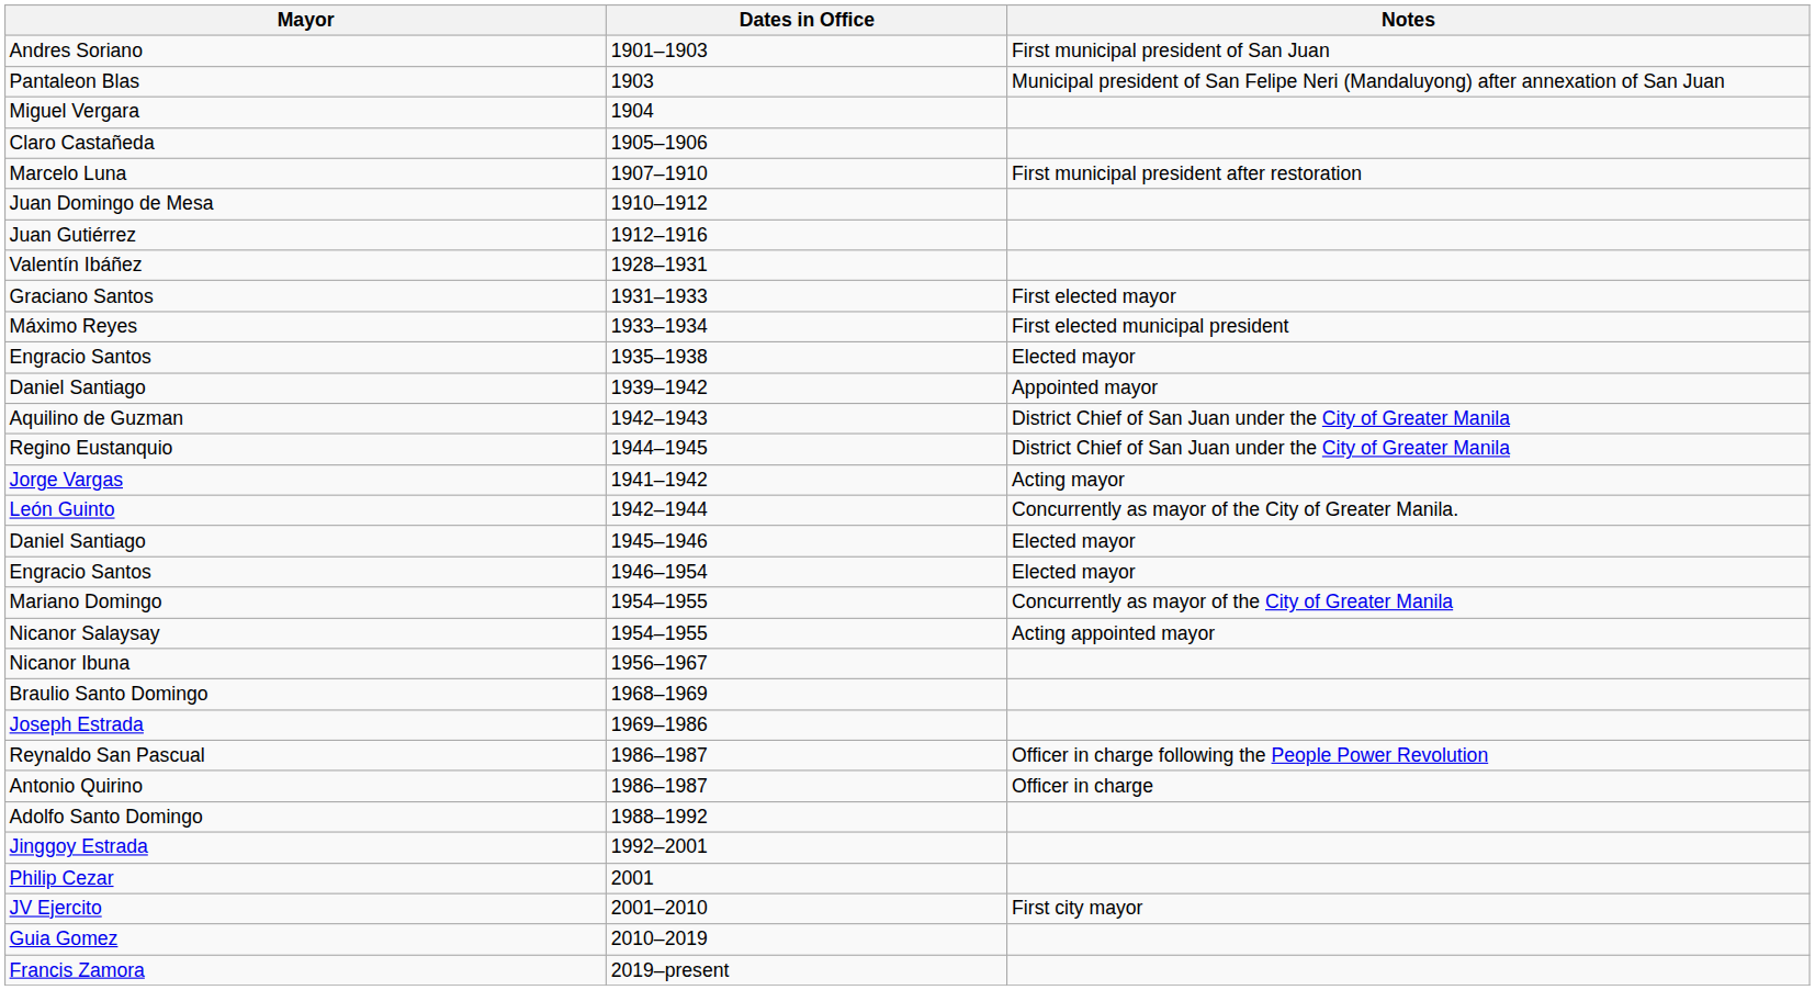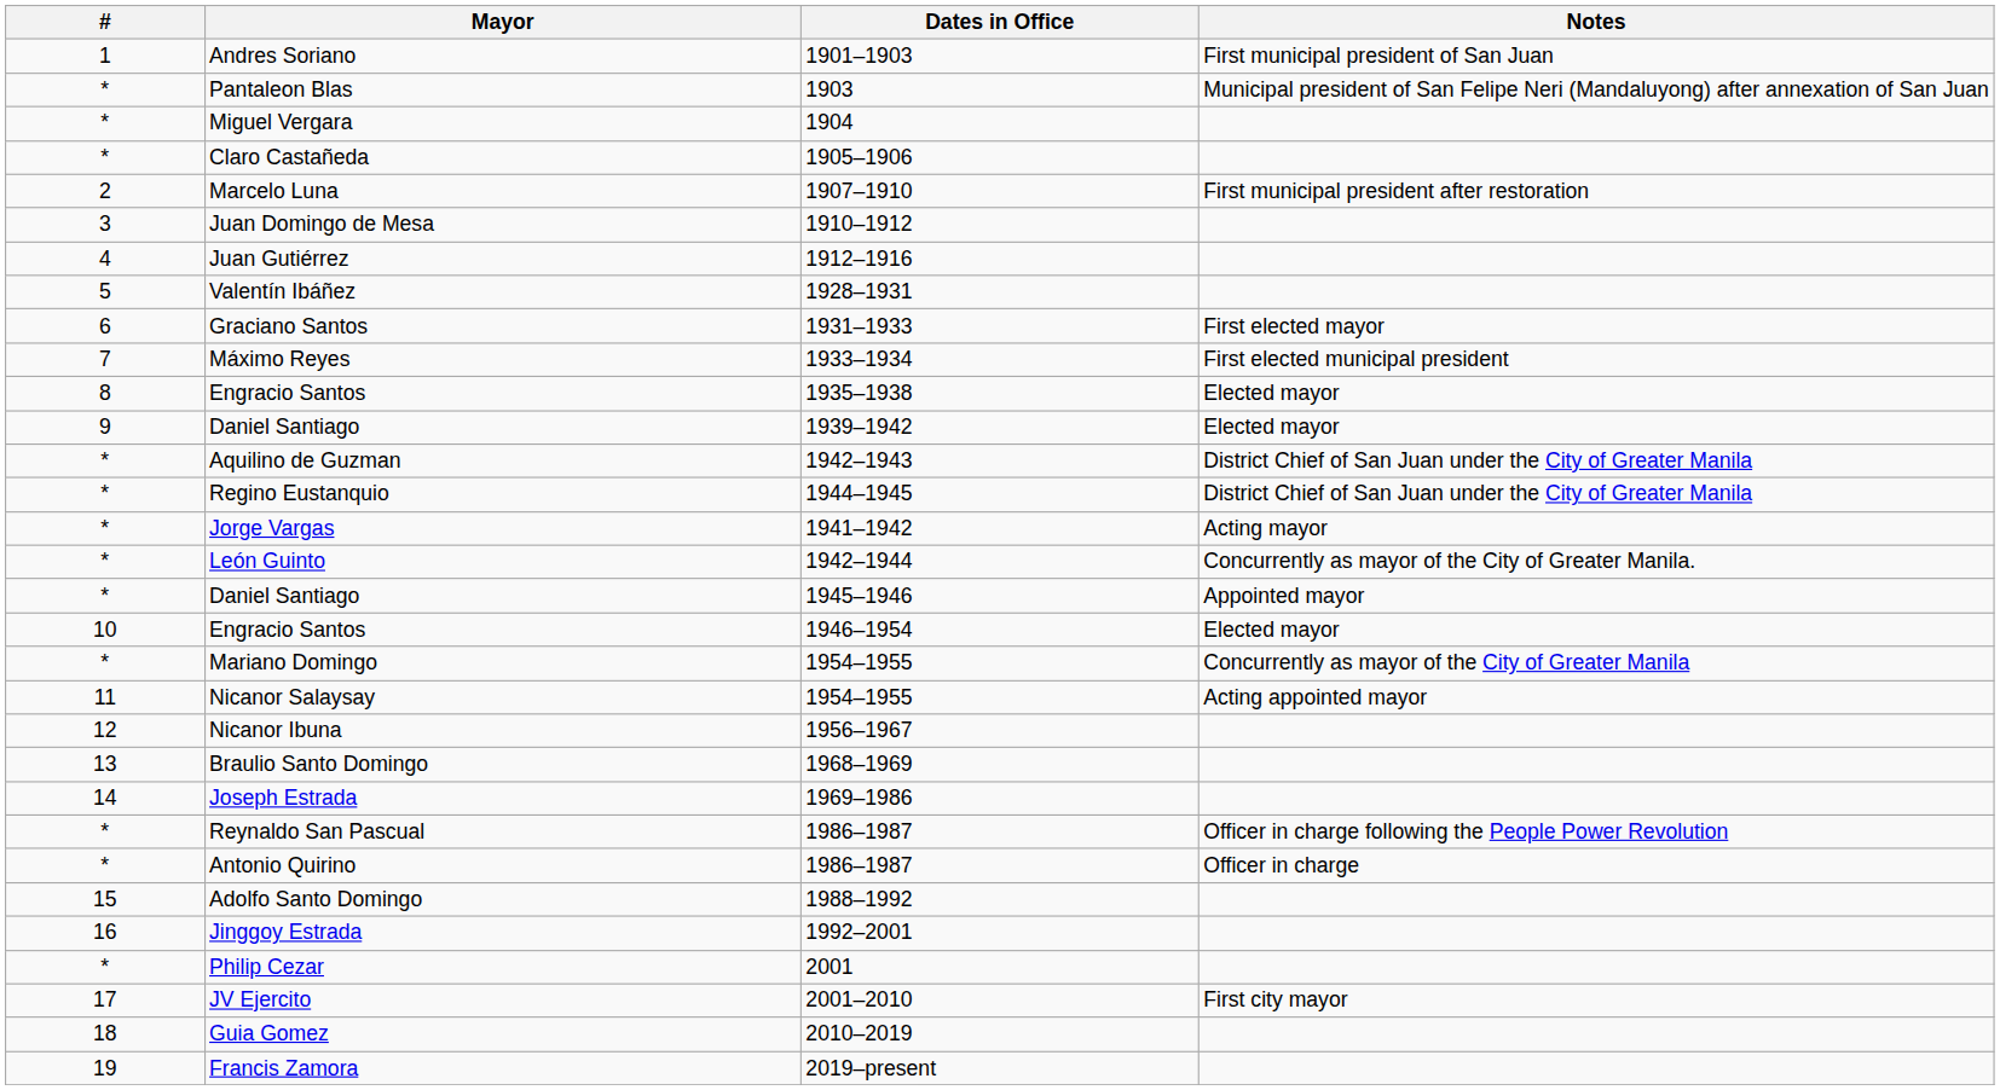 <table class="wikitable">
 <tr align=center valign=top>
+<th>#</th>
 <th width = "30%">Mayor</th>
 <th width = "20%">Dates in Office</th>
 <th width = "40%">Notes</th>
 </tr>
 <tr>
+<td align=center>1</td>
 <td>Andres Soriano</td>
 <td>1901–1903</td>
 <td>First municipal president of San Juan</td>
 </tr>
 <tr>
+<td align=center>*</td>
 <td>Pantaleon Blas</td>
 <td>1903</td>
 <td>Municipal president of San Felipe Neri (Mandaluyong) after annexation of San Juan</td>
 </tr>
 <tr>
+<td align=center>*</td>
 <td>Miguel Vergara</td>
 <td>1904</td>
 <td></td>
 </tr>
 <tr>
+<td align=center>*</td>
 <td>Claro Castañeda</td>
 <td>1905–1906</td>
 <td></td>
 </tr>
 <tr>
+<td align=center>2</td>
 <td>Marcelo Luna</td>
 <td>1907–1910</td>
 <td>First municipal president after restoration</td>
 </tr>
 <tr>
+<td align=center>3</td>
 <td>Juan Domingo de Mesa</td>
 <td>1910–1912</td>
 <td></td>
 </tr>
 <tr>
+<td align=center>4</td>
 <td>Juan Gutiérrez</td>
 <td>1912–1916</td>
 <td></td>
 </tr>
 <tr>
+<td align=center>5</td>
 <td>Valentín Ibáñez</td>
 <td>1928–1931</td>
 <td></td>
 </tr>
 <tr>
+<td align=center>6</td>
 <td>Graciano Santos</td>
 <td>1931–1933</td>
 <td>First elected mayor</td>
 </tr>
 <tr>
+<td align=center>7</td>
 <td>Máximo Reyes</td>
 <td>1933–1934</td>
 <td>First elected municipal president</td>
 </tr>
 <tr>
+<td align=center>8</td>
 <td>Engracio Santos</td>
 <td>1935–1938</td>
 <td>Elected mayor</td>
 </tr>
 <tr>
+<td align=center>9</td>
 <td>Daniel Santiago</td>
 <td>1939–1942</td>
-<td>Appointed mayor</td>
+<td>Elected mayor</td>
 </tr>
 <tr>
+<td align=center>*</td>
 <td>Aquilino de Guzman</td>
 <td>1942–1943</td>
 <td>District Chief of San Juan under the <a href='#'>City of Greater Manila</a></td>
 </tr>
 <tr>
+<td align=center>*</td>
 <td>Regino Eustanquio</td>
 <td>1944–1945</td>
 <td>District Chief of San Juan under the <a href='#'>City of Greater Manila</a></td>
 </tr>
 <tr>
+<td align=center>*</td>
 <td><a href='#'>Jorge Vargas</a></td>
 <td>1941–1942</td>
 <td>Acting mayor</td>
 </tr>
 <tr>
+<td align=center>*</td>
 <td><a href='#'>León Guinto</a></td>
 <td>1942–1944</td>
 <td>Concurrently as mayor of the City of Greater Manila.</td>
 </tr>
 <tr>
+<td align=center>*</td>
 <td>Daniel Santiago</td>
 <td>1945–1946</td>
-<td>Elected mayor</td>
+<td>Appointed mayor</td>
 </tr>
 <tr>
+<td align=center>10</td>
 <td>Engracio Santos</td>
 <td>1946–1954</td>
 <td>Elected mayor</td>
 </tr>
 <tr>
+<td align=center>*</td>
 <td>Mariano Domingo</td>
 <td>1954–1955</td>
 <td>Concurrently as mayor of the <a href='#'>City of Greater Manila</a></td>
 </tr>
 <tr>
+<td align=center>11</td>
 <td>Nicanor Salaysay</td>
 <td>1954–1955</td>
 <td>Acting appointed mayor</td>
 </tr>
 <tr>
+<td align=center>12</td>
 <td>Nicanor Ibuna</td>
 <td>1956–1967</td>
 <td></td>
 </tr>
 <tr>
+<td align=center>13</td>
 <td>Braulio Santo Domingo</td>
 <td>1968–1969</td>
 <td></td>
 </tr>
 <tr>
+<td align=center>14</td>
 <td><a href='#'>Joseph Estrada</a></td>
 <td>1969–1986</td>
 <td></td>
 </tr>
 <tr>
+<td align=center>*</td>
 <td>Reynaldo San Pascual</td>
 <td>1986–1987</td>
 <td>Officer in charge following the <a href='#'>People Power Revolution</a></td>
 </tr>
 <tr>
+<td align=center>*</td>
 <td>Antonio Quirino</td>
 <td>1986–1987</td>
 <td>Officer in charge</td>
 </tr>
 <tr>
+<td align=center>15</td>
 <td>Adolfo Santo Domingo</td>
 <td>1988–1992</td>
 <td></td>
 </tr>
 <tr>
+<td align=center>16</td>
 <td><a href='#'>Jinggoy Estrada</a></td>
 <td>1992–2001</td>
 <td></td>
 </tr>
 <tr>
+<td align=center>*</td>
 <td><a href='#'>Philip Cezar</a></td>
 <td>2001</td>
 <td></td>
 </tr>
 <tr>
+<td align=center>17</td>
 <td><a href='#'>JV Ejercito</a></td>
 <td>2001–2010</td>
 <td>First city mayor</td>
 </tr>
 <tr>
+<td align=center>18</td>
 <td><a href='#'>Guia Gomez</a></td>
 <td>2010–2019</td>
 <td></td>
 </tr>
 <tr>
+<td align=center>19</td>
 <td><a href='#'>Francis Zamora</a></td>
 <td>2019–present</td>
 <td></td>
 </tr>
 </table>
